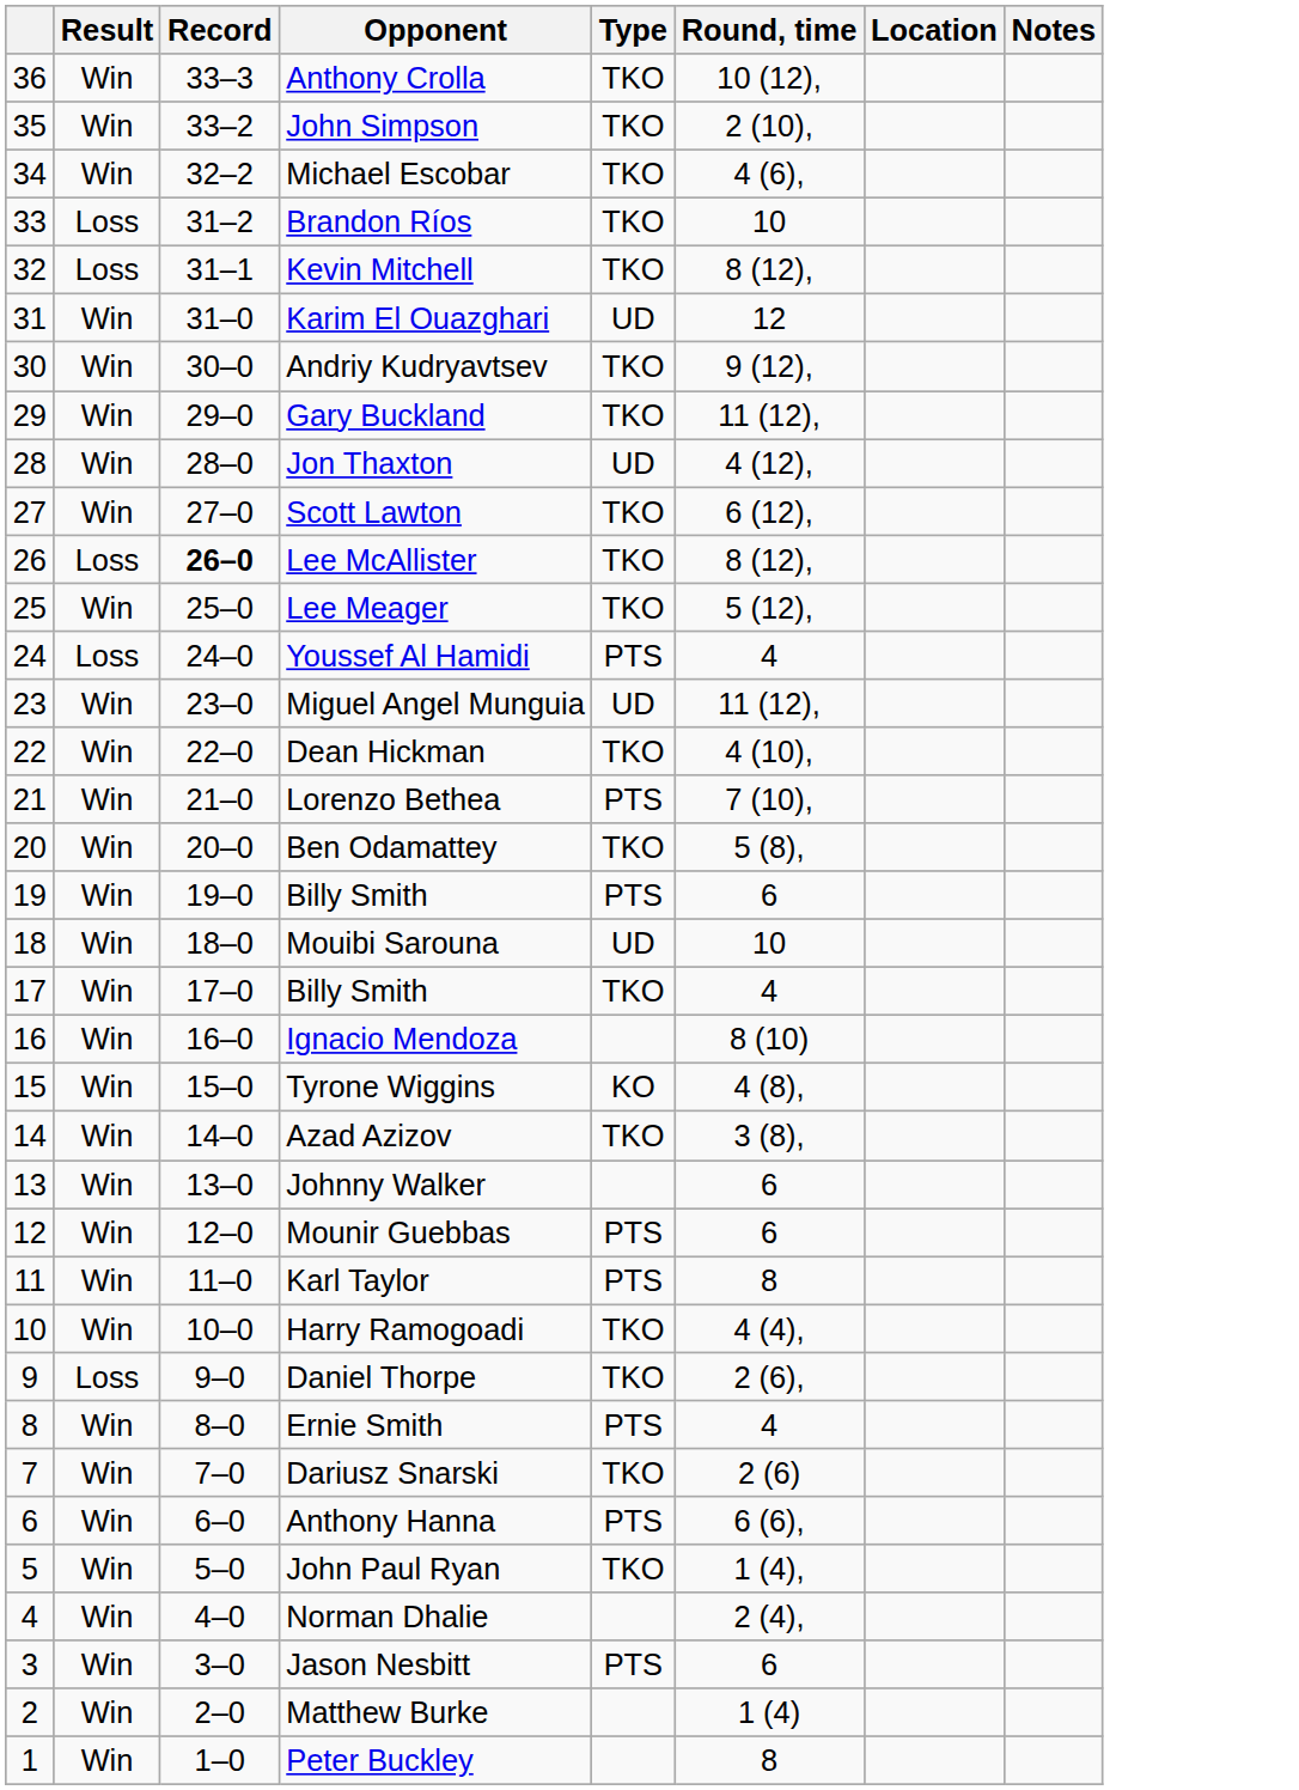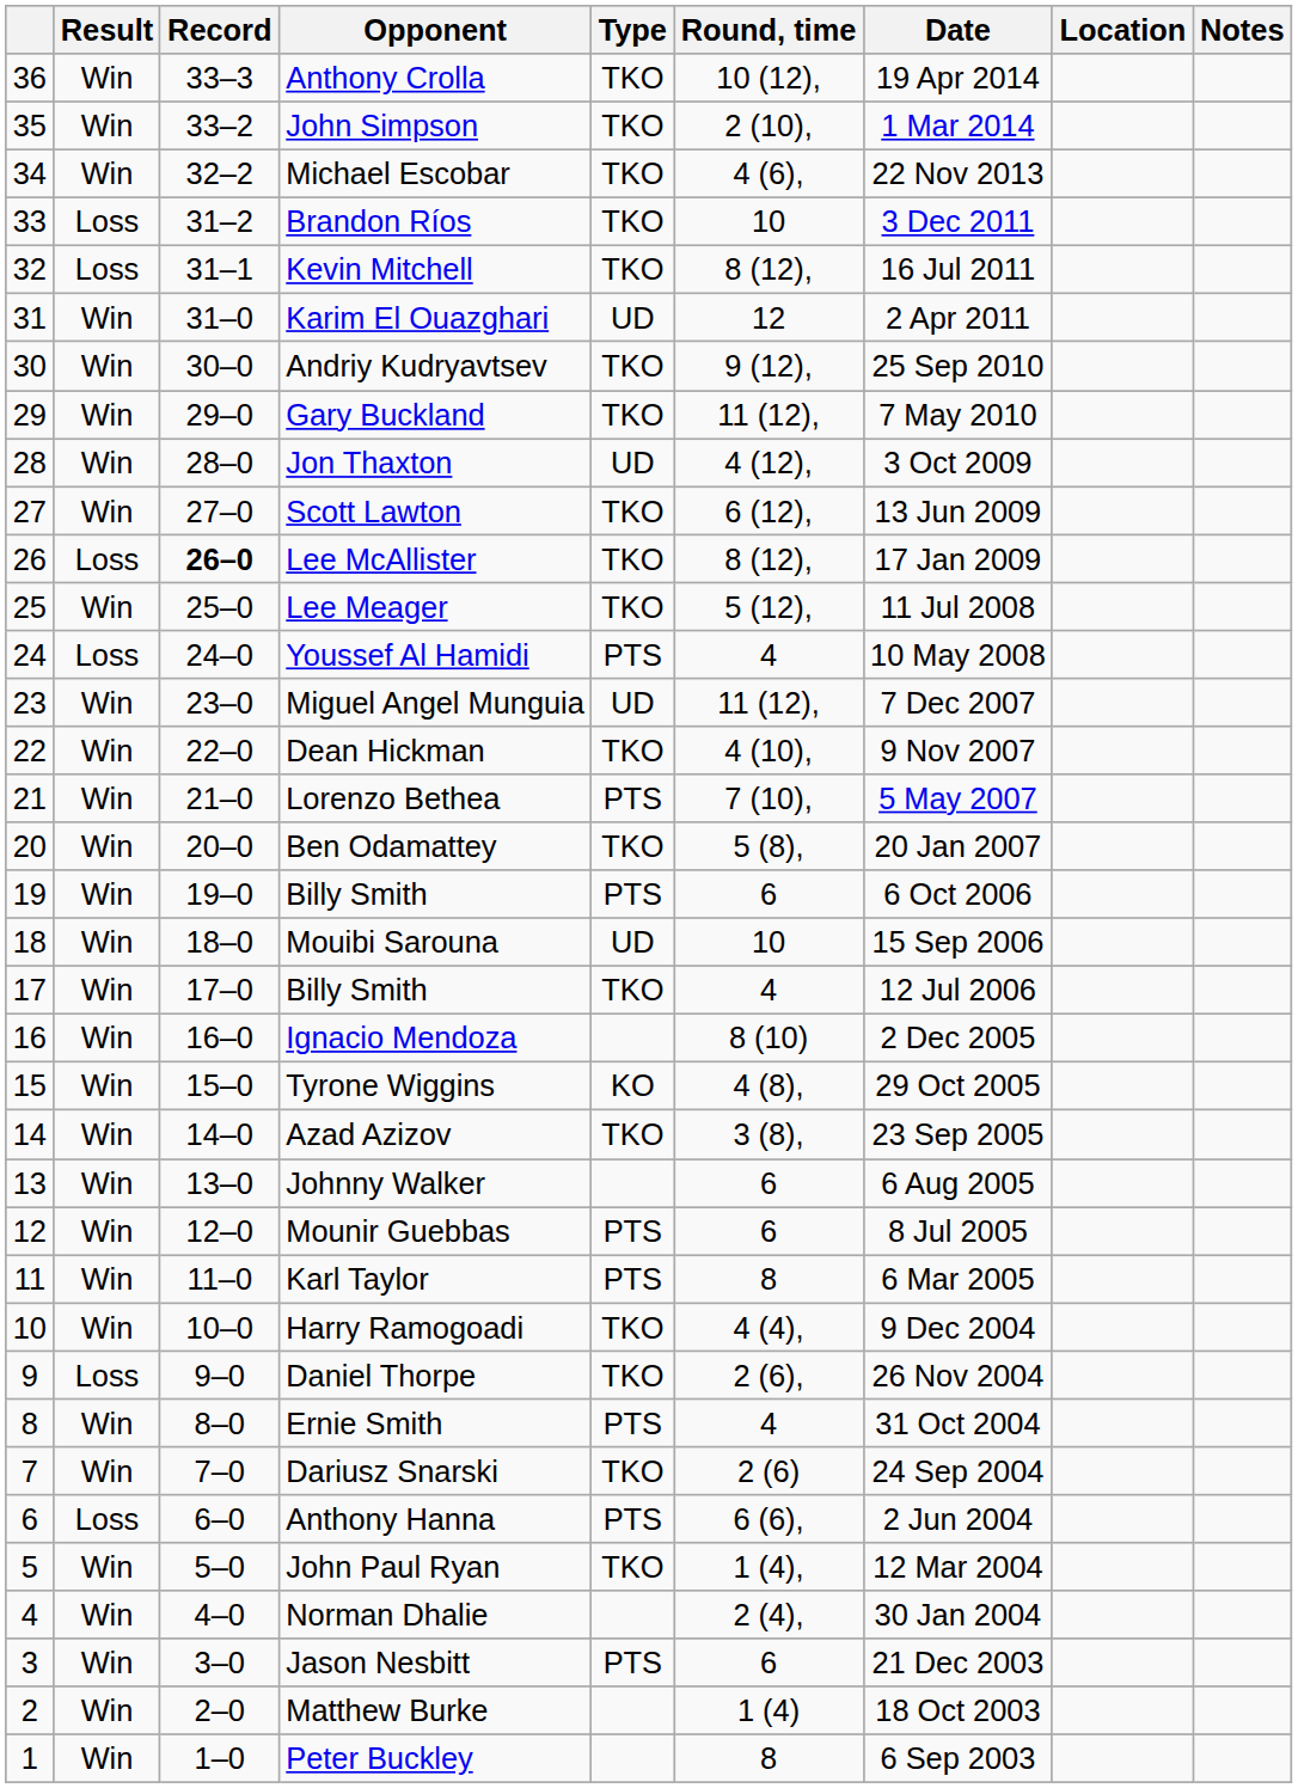 <table class="wikitable" style="text-align:center; font-size:95%">
 <tr>
 <th></th>
 <th>Result</th>
 <th>Record</th>
 <th>Opponent</th>
 <th>Type</th>
 <th>Round, time</th>
+<th>Date</th>
 <th>Location</th>
 <th>Notes</th>
 </tr>
 <tr>
 <td>36</td>
 <td>Win</td>
 <td>33–3</td>
 <td style="text-align:left;"> <a href='#'>Anthony Crolla</a></td>
 <td>TKO</td>
 <td>10 (12), </td>
+<td>19 Apr 2014</td>
 <td style="text-align:left;"> </td>
 <td style="text-align:left;"></td>
 </tr>
 <tr>
 <td>35</td>
 <td>Win</td>
 <td>33–2</td>
 <td style="text-align:left;"> <a href='#'>John Simpson</a></td>
 <td>TKO</td>
 <td>2 (10), </td>
+<td><a href='#'>1 Mar 2014</a></td>
 <td style="text-align:left;"> </td>
 <td></td>
 </tr>
 <tr>
 <td>34</td>
 <td>Win</td>
 <td>32–2</td>
 <td style="text-align:left;"> Michael Escobar</td>
 <td>TKO</td>
 <td>4 (6), </td>
+<td>22 Nov 2013</td>
 <td style="text-align:left;"> </td>
 <td></td>
 </tr>
 <tr>
 <td>33</td>
 <td>Loss</td>
 <td>31–2</td>
 <td style="text-align:left;"> <a href='#'>Brandon Ríos</a></td>
 <td>TKO</td>
 <td>10</td>
+<td><a href='#'>3 Dec 2011</a></td>
 <td style="text-align:left;"> </td>
 <td style="text-align:left;"></td>
 </tr>
 <tr>
 <td>32</td>
 <td>Loss</td>
 <td>31–1</td>
 <td style="text-align:left;"> <a href='#'>Kevin Mitchell</a></td>
 <td>TKO</td>
 <td>8 (12), </td>
+<td>16 Jul 2011</td>
 <td style="text-align:left;"> </td>
 <td style="text-align:left;"></td>
 </tr>
 <tr>
 <td>31</td>
 <td>Win</td>
 <td>31–0</td>
 <td style="text-align:left;"> <a href='#'>Karim El Ouazghari</a></td>
 <td>UD</td>
 <td>12</td>
+<td>2 Apr 2011</td>
 <td style="text-align:left;"> </td>
 <td style="text-align:left;"></td>
 </tr>
 <tr>
 <td>30</td>
 <td>Win</td>
 <td>30–0</td>
 <td style="text-align:left;"> Andriy Kudryavtsev</td>
 <td>TKO</td>
 <td>9 (12), </td>
+<td>25 Sep 2010</td>
 <td style="text-align:left;"> </td>
 <td style="text-align:left;"></td>
 </tr>
 <tr>
 <td>29</td>
 <td>Win</td>
 <td>29–0</td>
 <td style="text-align:left;"> <a href='#'>Gary Buckland</a></td>
 <td>TKO</td>
 <td>11 (12), </td>
+<td>7 May 2010</td>
 <td style="text-align:left;"> </td>
 <td style="text-align:left;"></td>
 </tr>
 <tr>
 <td>28</td>
 <td>Win</td>
 <td>28–0</td>
 <td style="text-align:left;"> <a href='#'>Jon Thaxton</a></td>
 <td>UD</td>
 <td>4 (12), </td>
+<td>3 Oct 2009</td>
 <td style="text-align:left;"> </td>
 <td style="text-align:left;"></td>
 </tr>
 <tr>
 <td>27</td>
 <td>Win</td>
 <td>27–0</td>
 <td style="text-align:left;"> <a href='#'>Scott Lawton</a></td>
 <td>TKO</td>
 <td>6 (12), </td>
+<td>13 Jun 2009</td>
 <td style="text-align:left;"> </td>
 <td></td>
 </tr>
 <tr>
 <td>26</td>
 <td>Loss</td>
 <td><strong>26–0</strong></td>
 <td style="text-align:left;"> <a href='#'>Lee McAllister</a></td>
 <td>TKO</td>
 <td>8 (12), </td>
+<td>17 Jan 2009</td>
 <td style="text-align:left;"> </td>
 <td style="text-align:left;"></td>
 </tr>
 <tr>
 <td>25</td>
 <td>Win</td>
 <td>25–0</td>
 <td style="text-align:left;"> <a href='#'>Lee Meager</a></td>
 <td>TKO</td>
 <td>5 (12), </td>
+<td>11 Jul 2008</td>
 <td style="text-align:left;"> </td>
 <td style="text-align:left;"></td>
 </tr>
 <tr>
 <td>24</td>
 <td>Loss</td>
 <td>24–0</td>
 <td style="text-align:left;"> <a href='#'>Youssef Al Hamidi</a></td>
 <td>PTS</td>
 <td>4</td>
+<td>10 May 2008</td>
 <td style="text-align:left;"> </td>
 <td></td>
 </tr>
 <tr>
 <td>23</td>
 <td>Win</td>
 <td>23–0</td>
 <td style="text-align:left;"> Miguel Angel Munguia</td>
 <td>UD</td>
 <td>11 (12), </td>
+<td>7 Dec 2007</td>
 <td style="text-align:left;"> </td>
 <td></td>
 </tr>
 <tr>
 <td>22</td>
 <td>Win</td>
 <td>22–0</td>
 <td style="text-align:left;"> Dean Hickman</td>
 <td>TKO</td>
 <td>4 (10), </td>
+<td>9 Nov 2007</td>
 <td style="text-align:left;"> </td>
 <td style="text-align:left;"></td>
 </tr>
 <tr>
 <td>21</td>
 <td>Win</td>
 <td>21–0</td>
 <td style="text-align:left;"> Lorenzo Bethea</td>
 <td>PTS</td>
 <td>7 (10), </td>
+<td><a href='#'>5 May 2007</a></td>
 <td style="text-align:left;"> </td>
 <td></td>
 </tr>
 <tr>
 <td>20</td>
 <td>Win</td>
 <td>20–0</td>
 <td style="text-align:left;"> Ben Odamattey</td>
 <td>TKO</td>
 <td>5 (8), </td>
+<td>20 Jan 2007</td>
 <td style="text-align:left;"> </td>
 <td></td>
 </tr>
 <tr>
 <td>19</td>
 <td>Win</td>
 <td>19–0</td>
 <td style="text-align:left;"> Billy Smith</td>
 <td>PTS</td>
 <td>6</td>
+<td>6 Oct 2006</td>
 <td style="text-align:left;"> </td>
 <td></td>
 </tr>
 <tr>
 <td>18</td>
 <td>Win</td>
 <td>18–0</td>
 <td style="text-align:left;"> Mouibi Sarouna</td>
 <td>UD</td>
 <td>10</td>
+<td>15 Sep 2006</td>
 <td style="text-align:left;"> </td>
 <td style="text-align:left;"></td>
 </tr>
 <tr>
 <td>17</td>
 <td>Win</td>
 <td>17–0</td>
 <td style="text-align:left;"> Billy Smith</td>
 <td>TKO</td>
 <td>4</td>
+<td>12 Jul 2006</td>
 <td style="text-align:left;"> </td>
 <td></td>
 </tr>
 <tr>
 <td>16</td>
 <td>Win</td>
 <td>16–0</td>
 <td style="text-align:left;"> <a href='#'>Ignacio Mendoza</a></td>
 <td></td>
 <td>8 (10)</td>
+<td>2 Dec 2005</td>
 <td style="text-align:left;"> </td>
 <td style="text-align:left;"></td>
 </tr>
 <tr>
 <td>15</td>
 <td>Win</td>
 <td>15–0</td>
 <td style="text-align:left;"> Tyrone Wiggins</td>
 <td>KO</td>
 <td>4 (8), </td>
+<td>29 Oct 2005</td>
 <td style="text-align:left;"> </td>
 <td></td>
 </tr>
 <tr>
 <td>14</td>
 <td>Win</td>
 <td>14–0</td>
 <td style="text-align:left;"> Azad Azizov</td>
 <td>TKO</td>
 <td>3 (8), </td>
+<td>23 Sep 2005</td>
 <td style="text-align:left;"> </td>
 <td></td>
 </tr>
 <tr>
 <td>13</td>
 <td>Win</td>
 <td>13–0</td>
 <td style="text-align:left;"> Johnny Walker</td>
 <td></td>
 <td>6</td>
+<td>6 Aug 2005</td>
 <td style="text-align:left;"> </td>
 <td></td>
 </tr>
 <tr>
 <td>12</td>
 <td>Win</td>
 <td>12–0</td>
 <td style="text-align:left;"> Mounir Guebbas</td>
 <td>PTS</td>
 <td>6</td>
+<td>8 Jul 2005</td>
 <td style="text-align:left;"> </td>
 <td></td>
 </tr>
 <tr>
 <td>11</td>
 <td>Win</td>
 <td>11–0</td>
 <td style="text-align:left;"> Karl Taylor</td>
 <td>PTS</td>
 <td>8</td>
+<td>6 Mar 2005</td>
 <td style="text-align:left;"> </td>
 <td></td>
 </tr>
 <tr>
 <td>10</td>
 <td>Win</td>
 <td>10–0</td>
 <td style="text-align:left;"> Harry Ramogoadi</td>
 <td>TKO</td>
 <td>4 (4), </td>
+<td>9 Dec 2004</td>
 <td style="text-align:left;"> </td>
 <td></td>
 </tr>
 <tr>
 <td>9</td>
 <td>Loss</td>
 <td>9–0</td>
 <td style="text-align:left;"> Daniel Thorpe</td>
 <td>TKO</td>
 <td>2 (6), </td>
+<td>26 Nov 2004</td>
 <td style="text-align:left;"> </td>
 <td></td>
 </tr>
 <tr>
 <td>8</td>
 <td>Win</td>
 <td>8–0</td>
 <td style="text-align:left;"> Ernie Smith</td>
 <td>PTS</td>
 <td>4</td>
+<td>31 Oct 2004</td>
 <td style="text-align:left;"> </td>
 <td></td>
 </tr>
 <tr>
 <td>7</td>
 <td>Win</td>
 <td>7–0</td>
 <td style="text-align:left;"> Dariusz Snarski</td>
 <td>TKO</td>
 <td>2 (6)</td>
+<td>24 Sep 2004</td>
 <td style="text-align:left;"> </td>
 <td></td>
 </tr>
 <tr>
 <td>6</td>
-<td>Win</td>
+<td>Loss</td>
 <td>6–0</td>
 <td style="text-align:left;"> Anthony Hanna</td>
 <td>PTS</td>
 <td>6 (6), </td>
+<td>2 Jun 2004</td>
 <td style="text-align:left;"> </td>
 <td></td>
 </tr>
 <tr>
 <td>5</td>
 <td>Win</td>
 <td>5–0</td>
 <td style="text-align:left;"> John Paul Ryan</td>
 <td>TKO</td>
 <td>1 (4), </td>
+<td>12 Mar 2004</td>
 <td style="text-align:left;"> </td>
 <td></td>
 </tr>
 <tr>
 <td>4</td>
 <td>Win</td>
 <td>4–0</td>
 <td style="text-align:left;"> Norman Dhalie</td>
 <td></td>
 <td>2 (4), </td>
+<td>30 Jan 2004</td>
 <td style="text-align:left;"> </td>
 <td></td>
 </tr>
 <tr>
 <td>3</td>
 <td>Win</td>
 <td>3–0</td>
 <td style="text-align:left;"> Jason Nesbitt</td>
 <td>PTS</td>
 <td>6</td>
+<td>21 Dec 2003</td>
 <td style="text-align:left;"> </td>
 <td></td>
 </tr>
 <tr>
 <td>2</td>
 <td>Win</td>
 <td>2–0</td>
 <td style="text-align:left;"> Matthew Burke</td>
 <td></td>
 <td>1 (4)</td>
+<td>18 Oct 2003</td>
 <td style="text-align:left;"> </td>
 <td></td>
 </tr>
 <tr>
 <td>1</td>
 <td>Win</td>
 <td>1–0</td>
 <td style="text-align:left;"> <a href='#'>Peter Buckley</a></td>
 <td></td>
 <td>8</td>
+<td>6 Sep 2003</td>
 <td style="text-align:left;"> </td>
 <td style="text-align:left;"></td>
 </tr>
 </table>
